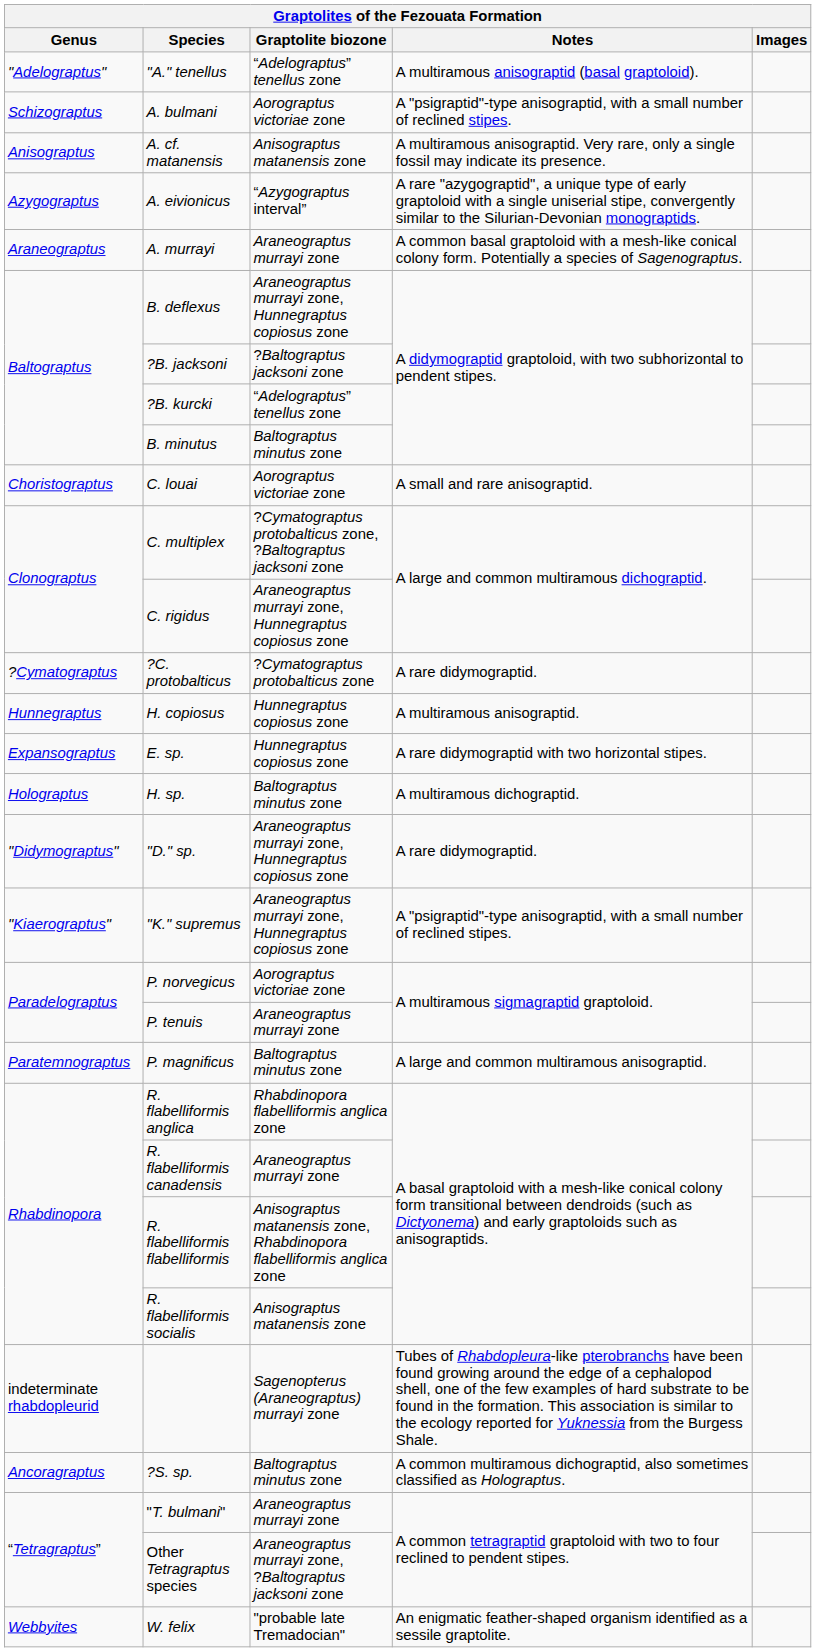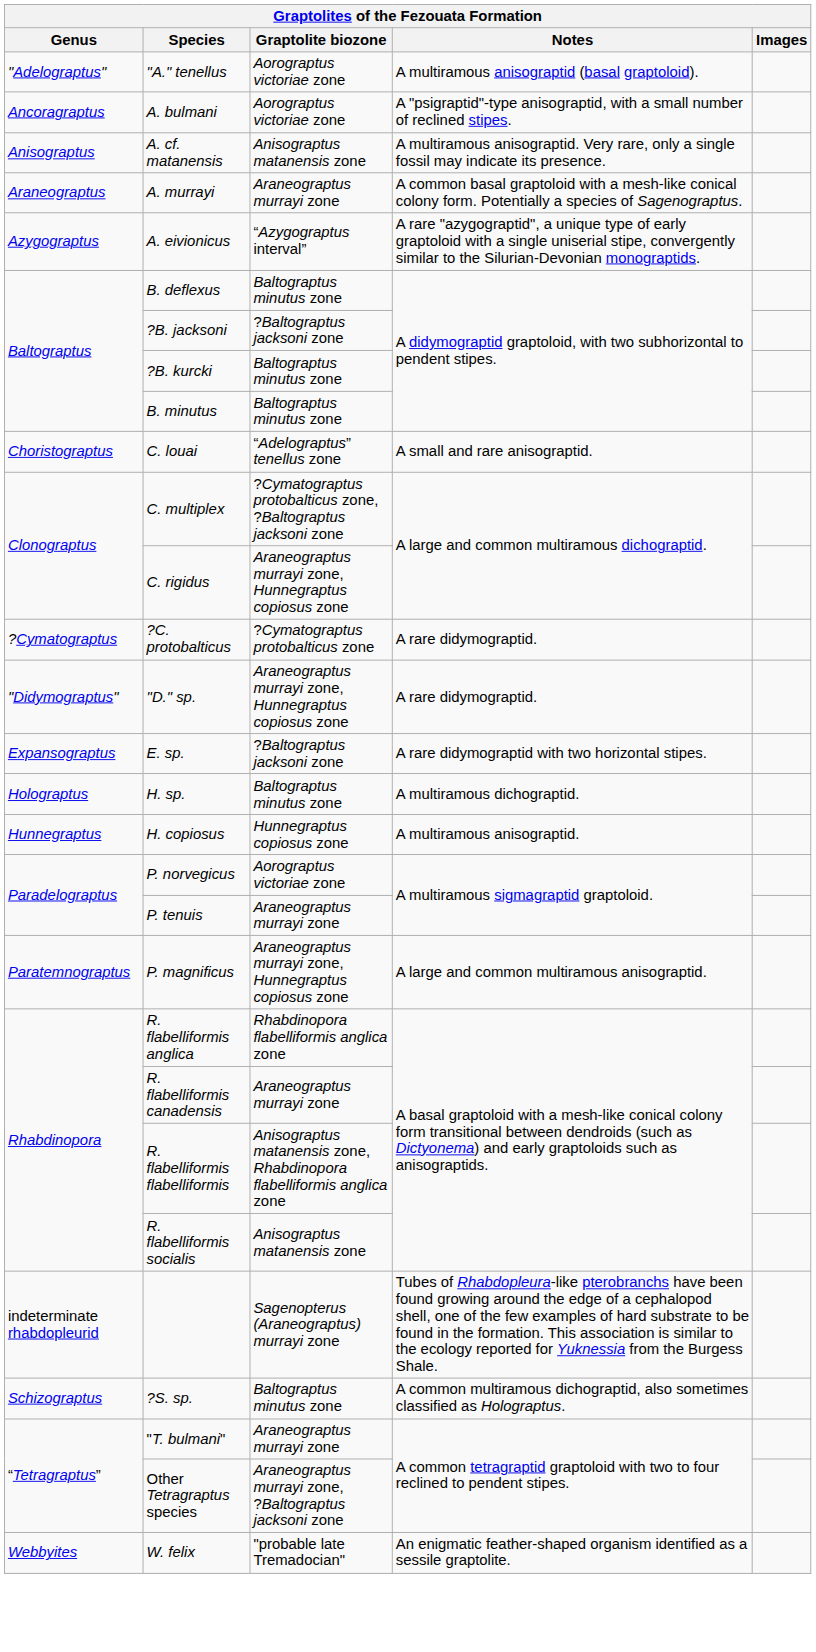 <table class="wikitable sortable mw-collapsible">
 <tr>
 <th colspan="5" align="center"><a href='#'>Graptolites</a> of the Fezouata Formation</th>
 </tr>
 <tr>
 <th>Genus</th>
 <th>Species</th>
 <th>Graptolite biozone</th>
 <th>Notes</th>
 <th>Images</th>
 </tr>
 <tr>
 <td><em>"<a href='#'>Adelograptus</a>"</em></td>
 <td><em>"A." tenellus</em></td>
-<td>“<em>Adelograptus</em>” <em>tenellus</em> zone</td>
+<td><em>Aorograptus victoriae</em> zone</td>
 <td>A multiramous <a href='#'>anisograptid</a> (<a href='#'>basal</a> <a href='#'>graptoloid</a>).</td>
 <td></td>
 </tr>
 <tr>
-<td><em><a href='#'>Schizograptus</a></em></td>
+<td><em><a href='#'>Ancoragraptus</a></em></td>
 <td><em>A. bulmani</em></td>
 <td><em>Aorograptus victoriae</em> zone</td>
 <td>A "psigraptid"-type anisograptid, with a small number of reclined <a href='#'>stipes</a>.</td>
 <td></td>
 </tr>
 <tr>
 <td><em><a href='#'>Anisograptus</a></em></td>
 <td><em>A. cf. matanensis</em></td>
 <td><em>Anisograptus matanensis</em> zone</td>
 <td>A multiramous anisograptid. Very rare, only a single fossil may indicate its presence.</td>
 <td></td>
 </tr>
 <tr>
+<td><em><a href='#'>Araneograptus</a></em></td>
+<td><em>A. murrayi</em></td>
+<td><em>Araneograptus murrayi</em> zone</td>
+<td>A common basal graptoloid with a mesh-like conical colony form. Potentially a species of <em>Sagenograptus</em>.</td>
+<td></td>
+</tr>
+<tr>
 <td><em><a href='#'>Azygograptus</a></em></td>
 <td><em>A. eivionicus</em></td>
 <td>“<em>Azygograptus</em> interval”</td>
 <td>A rare "azygograptid", a unique type of early graptoloid with a single uniserial stipe, convergently similar to the Silurian-Devonian <a href='#'>monograptids</a>.</td>
 <td></td>
 </tr>
 <tr>
-<td><em><a href='#'>Araneograptus</a></em></td>
-<td><em>A. murrayi</em></td>
-<td><em>Araneograptus murrayi</em> zone</td>
-<td>A common basal graptoloid with a mesh-like conical colony form. Potentially a species of <em>Sagenograptus</em>.</td>
-<td></td>
-</tr>
-<tr>
 <td rowspan="4"><em><a href='#'>Baltograptus</a></em></td>
 <td><em>B. deflexus</em></td>
-<td><em>Araneograptus murrayi</em> zone,<br><em>Hunnegraptus copiosus</em> zone</td>
+<td><em>Baltograptus minutus</em> zone</td>
 <td rowspan="4">A <a href='#'>didymograptid</a> graptoloid, with two subhorizontal to pendent stipes.</td>
 <td></td>
 </tr>
 <tr>
 <td><em>?B. jacksoni</em></td>
 <td>?<em>Baltograptus jacksoni</em> zone</td>
 <td></td>
 </tr>
 <tr>
 <td><em>?B. kurcki</em></td>
-<td>“<em>Adelograptus</em>” <em>tenellus</em> zone</td>
+<td><em>Baltograptus minutus</em> zone</td>
 <td></td>
 </tr>
 <tr>
 <td><em>B. minutus</em></td>
 <td><em>Baltograptus minutus</em> zone</td>
 <td></td>
 </tr>
 <tr>
 <td><em><a href='#'>Choristograptus</a></em></td>
 <td><em>C. louai</em></td>
-<td><em>Aorograptus victoriae</em> zone</td>
+<td>“<em>Adelograptus</em>” <em>tenellus</em> zone</td>
 <td>A small and rare anisograptid.</td>
 <td></td>
 </tr>
 <tr>
 <td rowspan="2"><em><a href='#'>Clonograptus</a></em></td>
 <td><em>C. multiplex</em></td>
 <td>?<em>Cymatograptus protobalticus</em> zone,<br>?<em>Baltograptus jacksoni</em> zone</td>
 <td rowspan="2">A large and common multiramous <a href='#'>dichograptid</a>.</td>
 <td></td>
 </tr>
 <tr>
 <td><em>C. rigidus</em></td>
 <td><em>Araneograptus murrayi</em> zone,<br><em>Hunnegraptus copiosus</em> zone</td>
 <td></td>
 </tr>
 <tr>
 <td><em>?<a href='#'>Cymatograptus</a></em></td>
 <td><em>?C. protobalticus</em></td>
 <td>?<em>Cymatograptus protobalticus</em> zone</td>
 <td>A rare didymograptid.</td>
 <td></td>
 </tr>
 <tr>
-<td><em><a href='#'>Hunnegraptus</a></em></td>
-<td><em>H. copiosus</em></td>
-<td><em>Hunnegraptus copiosus</em> zone</td>
-<td>A multiramous anisograptid.</td>
+<td><em>"<a href='#'>Didymograptus</a>"</em></td>
+<td><em>"D." sp.</em></td>
+<td><em>Araneograptus murrayi</em> zone,<br><em>Hunnegraptus copiosus</em> zone</td>
+<td>A rare didymograptid.</td>
 <td></td>
 </tr>
 <tr>
 <td><em><a href='#'>Expansograptus</a></em></td>
 <td><em>E. sp.</em></td>
-<td><em>Hunnegraptus copiosus</em> zone</td>
+<td>?<em>Baltograptus jacksoni</em> zone</td>
 <td>A rare didymograptid with two horizontal stipes.</td>
 <td></td>
 </tr>
 <tr>
 <td><em><a href='#'>Holograptus</a></em></td>
 <td><em>H. sp.</em></td>
 <td><em>Baltograptus minutus</em> zone</td>
 <td>A multiramous dichograptid.</td>
 <td></td>
 </tr>
 <tr>
-<td><em>"<a href='#'>Didymograptus</a>"</em></td>
-<td><em>"D." sp.</em></td>
-<td><em>Araneograptus murrayi</em> zone,<br><em>Hunnegraptus copiosus</em> zone</td>
-<td>A rare didymograptid.</td>
-<td></td>
-</tr>
-<tr>
-<td><em>"<a href='#'>Kiaerograptus</a>"</em></td>
-<td><em>"K." supremus</em></td>
-<td><em>Araneograptus murrayi</em> zone,<br><em>Hunnegraptus copiosus</em> zone</td>
-<td>A "psigraptid"-type anisograptid, with a small number of reclined stipes.</td>
+<td><em><a href='#'>Hunnegraptus</a></em></td>
+<td><em>H. copiosus</em></td>
+<td><em>Hunnegraptus copiosus</em> zone</td>
+<td>A multiramous anisograptid.</td>
 <td></td>
 </tr>
 <tr>
 <td rowspan="2"><em><a href='#'>Paradelograptus</a></em></td>
 <td><em>P. norvegicus</em></td>
 <td><em>Aorograptus victoriae</em> zone</td>
 <td rowspan="2">A multiramous <a href='#'>sigmagraptid</a> graptoloid.</td>
 <td></td>
 </tr>
 <tr>
 <td><em>P. tenuis</em></td>
 <td><em>Araneograptus murrayi</em> zone</td>
 <td></td>
 </tr>
 <tr>
 <td><em><a href='#'>Paratemnograptus</a></em></td>
 <td><em>P. magnificus</em></td>
-<td><em>Baltograptus minutus</em> zone</td>
+<td><em>Araneograptus murrayi</em> zone,<br><em>Hunnegraptus copiosus</em> zone</td>
 <td>A large and common multiramous anisograptid.</td>
 <td></td>
 </tr>
 <tr>
 <td rowspan="4"><em><a href='#'>Rhabdinopora</a></em></td>
 <td><em>R. flabelliformis anglica</em></td>
 <td><em>Rhabdinopora flabelliformis anglica</em> zone</td>
 <td rowspan="4">A basal graptoloid with a mesh-like conical colony form transitional between dendroids (such as <em><a href='#'>Dictyonema</a></em>) and early graptoloids such as anisograptids.</td>
 <td></td>
 </tr>
 <tr>
 <td><em>R. flabelliformis canadensis</em></td>
 <td><em>Araneograptus murrayi</em> zone</td>
 <td></td>
 </tr>
 <tr>
 <td><em>R. flabelliformis flabelliformis</em></td>
 <td><em>Anisograptus matanensis</em> zone,<br><em>Rhabdinopora flabelliformis anglica</em> zone</td>
 <td></td>
 </tr>
 <tr>
 <td><em>R. flabelliformis socialis</em></td>
 <td><em>Anisograptus matanensis</em> zone</td>
 <td></td>
 </tr>
 <tr>
 <td>indeterminate <a href='#'>rhabdopleurid</a></td>
 <td></td>
 <td><em>Sagenopterus (Araneograptus) murrayi</em> zone</td>
 <td>Tubes of <em><a href='#'>Rhabdopleura</a></em>-like <a href='#'>pterobranchs</a> have been found growing around the edge of a cephalopod shell, one of the few examples of hard substrate to be found in the formation. This association is similar to the ecology reported for <em><a href='#'>Yuknessia</a></em> from the Burgess Shale.</td>
 <td></td>
 </tr>
 <tr>
-<td><em><a href='#'>Ancoragraptus</a></em></td>
+<td><em><a href='#'>Schizograptus</a></em></td>
 <td><em>?S. sp.</em></td>
 <td><em>Baltograptus minutus</em> zone</td>
 <td>A common multiramous dichograptid, also sometimes classified as <em>Holograptus</em>.</td>
 <td></td>
 </tr>
 <tr>
 <td rowspan="2">“<em><a href='#'>Tetragraptus</a></em>”</td>
 <td>"<em>T. bulmani</em>"</td>
 <td><em>Araneograptus murrayi</em> zone</td>
 <td rowspan="2">A common <a href='#'>tetragraptid</a> graptoloid with two to four reclined to pendent stipes.</td>
 <td></td>
 </tr>
 <tr>
 <td>Other <em>Tetragraptus</em> species</td>
 <td><em>Araneograptus murrayi</em> zone,<br>?<em>Baltograptus jacksoni</em> zone</td>
 <td></td>
 </tr>
 <tr>
 <td><em><a href='#'>Webbyites</a></em></td>
 <td><em>W. felix</em></td>
 <td>"probable late Tremadocian"</td>
 <td>An enigmatic feather-shaped organism identified as a sessile graptolite.</td>
 <td></td>
 </tr>
 </table>
